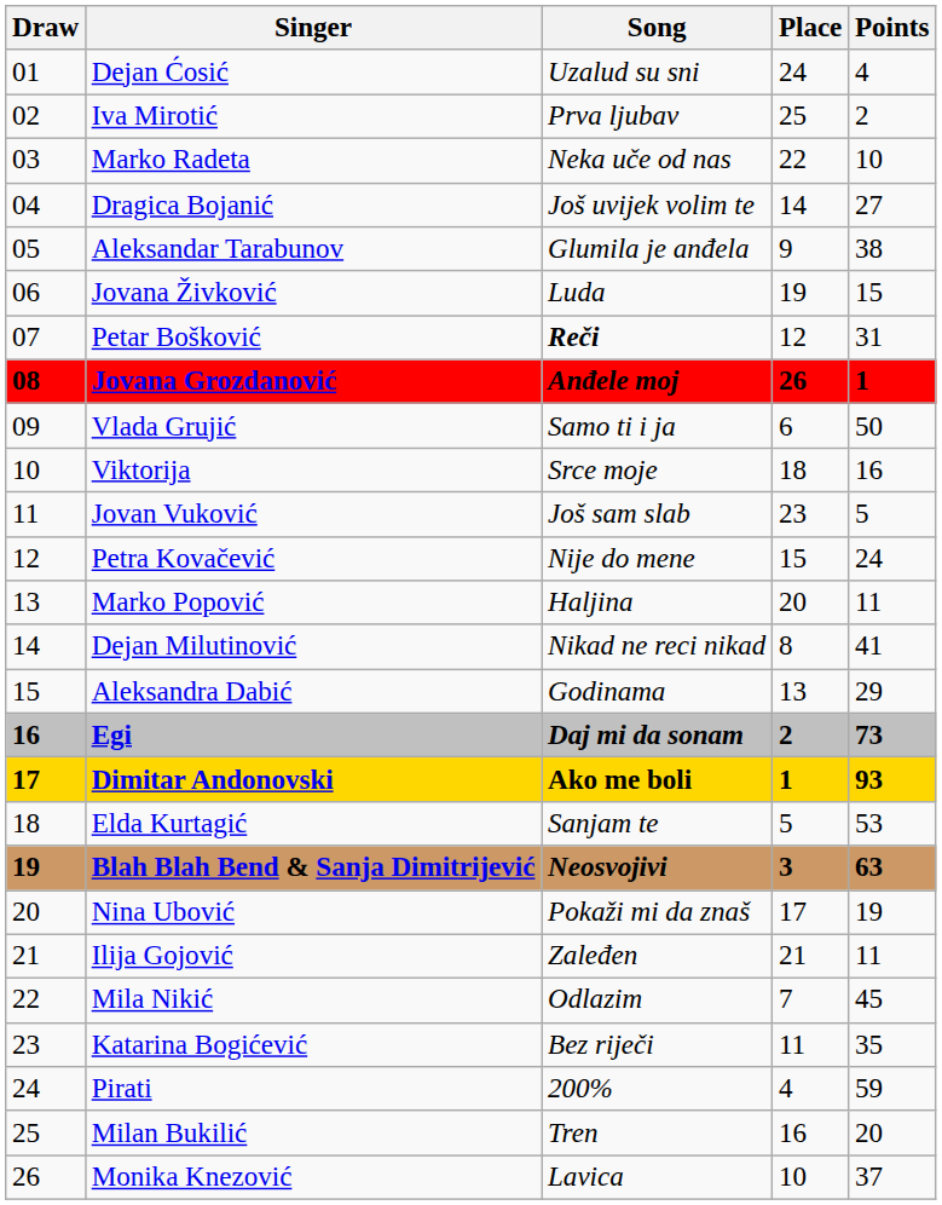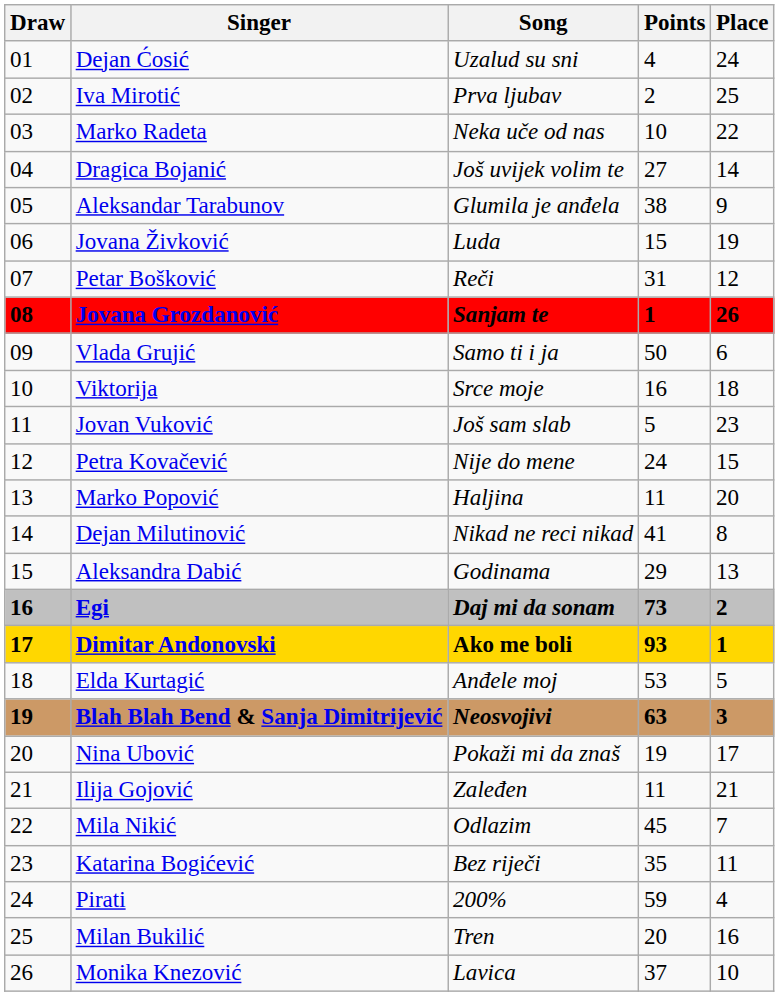 <table class="sortable wikitable">
 <tr>
 <th>Draw</th>
 <th>Singer</th>
 <th>Song</th>
+<th>Points</th>
 <th>Place</th>
-<th>Points</th>
 </tr>
 <tr>
 <td>01</td>
 <td><a href='#'>Dejan Ćosić</a></td>
 <td><em>Uzalud su sni</em></td>
+<td>4</td>
 <td>24</td>
-<td>4</td>
 </tr>
 <tr>
 <td>02</td>
 <td><a href='#'>Iva Mirotić</a></td>
 <td><em>Prva ljubav</em></td>
+<td>2</td>
 <td>25</td>
-<td>2</td>
 </tr>
 <tr>
 <td>03</td>
 <td><a href='#'>Marko Radeta</a></td>
 <td><em>Neka uče od nas</em></td>
+<td>10</td>
 <td>22</td>
-<td>10</td>
 </tr>
 <tr>
 <td>04</td>
 <td><a href='#'>Dragica Bojanić</a></td>
 <td><em>Još uvijek volim te</em></td>
+<td>27</td>
 <td>14</td>
-<td>27</td>
 </tr>
 <tr>
 <td>05</td>
 <td><a href='#'>Aleksandar Tarabunov</a></td>
 <td><em>Glumila je anđela</em></td>
+<td>38</td>
 <td>9</td>
-<td>38</td>
 </tr>
 <tr>
 <td>06</td>
 <td><a href='#'>Jovana Živković</a></td>
 <td><em>Luda</em></td>
+<td>15</td>
 <td>19</td>
-<td>15</td>
 </tr>
 <tr>
 <td>07</td>
 <td><a href='#'>Petar Bošković</a></td>
-<td><strong><em>Reči</em></strong></td>
+<td><em>Reči</em></td>
+<td>31</td>
 <td>12</td>
-<td>31</td>
 </tr>
 <tr style="font-weight:bold; background: red;">
 <td>08</td>
 <td><a href='#'>Jovana Grozdanović</a></td>
-<td><em>Anđele moj</em></td>
+<td><em>Sanjam te</em></td>
+<td>1</td>
 <td>26</td>
-<td>1</td>
 </tr>
 <tr>
 <td>09</td>
 <td><a href='#'>Vlada Grujić</a></td>
 <td><em>Samo ti i ja</em></td>
+<td>50</td>
 <td>6</td>
-<td>50</td>
 </tr>
 <tr>
 <td>10</td>
 <td><a href='#'>Viktorija</a></td>
 <td><em>Srce moje</em></td>
+<td>16</td>
 <td>18</td>
-<td>16</td>
 </tr>
 <tr>
 <td>11</td>
 <td><a href='#'>Jovan Vuković</a></td>
 <td><em>Još sam slab</em></td>
+<td>5</td>
 <td>23</td>
-<td>5</td>
 </tr>
 <tr>
 <td>12</td>
 <td><a href='#'>Petra Kovačević</a></td>
 <td><em>Nije do mene</em></td>
+<td>24</td>
 <td>15</td>
-<td>24</td>
 </tr>
 <tr>
 <td>13</td>
 <td><a href='#'>Marko Popović</a></td>
 <td><em>Haljina</em></td>
+<td>11</td>
 <td>20</td>
-<td>11</td>
 </tr>
 <tr>
 <td>14</td>
 <td><a href='#'>Dejan Milutinović</a></td>
 <td><em>Nikad ne reci nikad</em></td>
+<td>41</td>
 <td>8</td>
-<td>41</td>
 </tr>
 <tr>
 <td>15</td>
 <td><a href='#'>Aleksandra Dabić</a></td>
 <td><em>Godinama</em></td>
+<td>29</td>
 <td>13</td>
-<td>29</td>
 </tr>
 <tr style="font-weight:bold; background: silver;">
 <td>16</td>
 <td><a href='#'>Egi</a></td>
 <td><em>Daj mi da sonam</em></td>
+<td>73</td>
 <td>2</td>
-<td>73</td>
 </tr>
 <tr |- style="font-weight:bold; background: gold;">
 <td>17</td>
 <td><strong><a href='#'>Dimitar Andonovski</a></strong></td>
 <td><strong>Ako me boli</strong></td>
+<td>93</td>
 <td>1</td>
-<td>93</td>
 </tr>
 <tr>
 <td>18</td>
 <td><a href='#'>Elda Kurtagić</a></td>
-<td><em>Sanjam te</em></td>
+<td><em>Anđele moj</em></td>
+<td>53</td>
 <td>5</td>
-<td>53</td>
 </tr>
 <tr style="font-weight:bold; background:#CC9966;">
 <td>19</td>
 <td><a href='#'>Blah Blah Bend</a> & <a href='#'>Sanja Dimitrijević</a></td>
 <td><em>Neosvojivi</em></td>
+<td>63</td>
 <td>3</td>
-<td>63</td>
 </tr>
 <tr>
 <td>20</td>
 <td><a href='#'>Nina Ubović</a></td>
 <td><em>Pokaži mi da znaš</em></td>
+<td>19</td>
 <td>17</td>
-<td>19</td>
 </tr>
 <tr>
 <td>21</td>
 <td><a href='#'>Ilija Gojović</a></td>
 <td><em>Zaleđen</em></td>
+<td>11</td>
 <td>21</td>
-<td>11</td>
 </tr>
 <tr>
 <td>22</td>
 <td><a href='#'>Mila Nikić</a></td>
 <td><em>Odlazim</em></td>
+<td>45</td>
 <td>7</td>
-<td>45</td>
 </tr>
 <tr>
 <td>23</td>
 <td><a href='#'>Katarina Bogićević</a></td>
 <td><em>Bez riječi</em></td>
+<td>35</td>
 <td>11</td>
-<td>35</td>
 </tr>
 <tr>
 <td>24</td>
 <td><a href='#'>Pirati</a></td>
 <td><em>200%</em></td>
+<td>59</td>
 <td>4</td>
-<td>59</td>
 </tr>
 <tr>
 <td>25</td>
 <td><a href='#'>Milan Bukilić</a></td>
 <td><em>Tren</em></td>
+<td>20</td>
 <td>16</td>
-<td>20</td>
 </tr>
 <tr>
 <td>26</td>
 <td><a href='#'>Monika Knezović</a></td>
 <td><em>Lavica</em></td>
+<td>37</td>
 <td>10</td>
-<td>37</td>
 </tr>
 </table>
